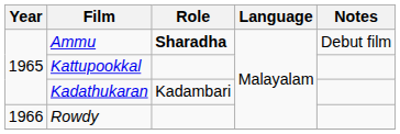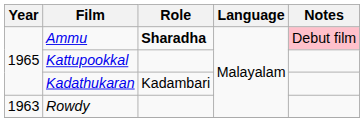 <table class="wikitable sortable">
 <tr>
 <th>Year</th>
 <th>Film</th>
 <th>Role</th>
 <th>Language</th>
 <th>Notes</th>
 </tr>
 <tr>
 <td rowspan="3">1965</td>
 <td><em><a href='#'>Ammu</a></em></td>
 <td><strong>Sharadha</strong></td>
 <td rowspan="4">Malayalam</td>
-<td>Debut film</td>
+<td style="background: pink;">Debut film</td>
 </tr>
 <tr>
 <td><em><a href='#'>Kattupookkal</a></em></td>
 <td></td>
 <td></td>
 </tr>
 <tr>
 <td><em><a href='#'>Kadathukaran</a></em></td>
 <td>Kadambari</td>
 <td></td>
 </tr>
 <tr>
-<td>1966</td>
+<td>1963</td>
 <td><em>Rowdy</em></td>
 <td></td>
 <td></td>
 </tr>
 <tr>
 </tr>
 </table>
